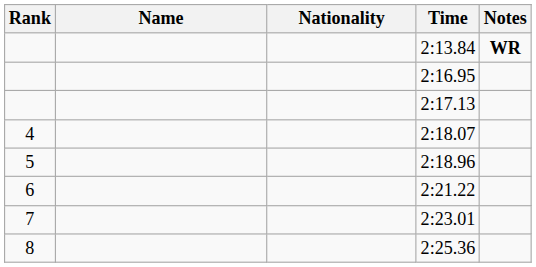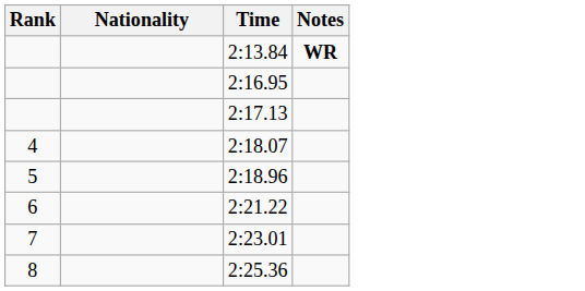 <table class="wikitable sortable" style="text-align:center">
 <tr>
 <th>Rank</th>
-<th style="width:180px">Name</th>
 <th style="width:125px">Nationality</th>
 <th>Time</th>
 <th>Notes</th>
 </tr>
 <tr>
 <td></td>
 <td style="text-align:left;"></td>
-<td style="text-align:left;"></td>
 <td>2:13.84</td>
 <td><strong>WR</strong></td>
 </tr>
 <tr>
 <td></td>
-<td style="text-align:left;"></td>
 <td style="text-align:left;"></td>
 <td>2:16.95</td>
 <td></td>
 </tr>
 <tr>
 <td></td>
 <td style="text-align:left;"></td>
-<td style="text-align:left;"></td>
 <td>2:17.13</td>
 <td></td>
 </tr>
 <tr>
 <td>4</td>
-<td style="text-align:left;"></td>
 <td style="text-align:left;"></td>
 <td>2:18.07</td>
 <td></td>
 </tr>
 <tr>
 <td>5</td>
 <td style="text-align:left;"></td>
-<td style="text-align:left;"></td>
 <td>2:18.96</td>
 <td></td>
 </tr>
 <tr>
 <td>6</td>
-<td style="text-align:left;"></td>
 <td style="text-align:left;"></td>
 <td>2:21.22</td>
 <td></td>
 </tr>
 <tr>
 <td>7</td>
 <td style="text-align:left;"></td>
-<td style="text-align:left;"></td>
 <td>2:23.01</td>
 <td></td>
 </tr>
 <tr>
 <td>8</td>
 <td style="text-align:left;"></td>
-<td style="text-align:left;"></td>
 <td>2:25.36</td>
 <td></td>
 </tr>
 </table>
